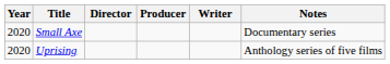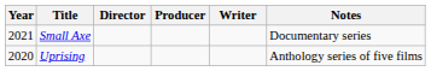 <table class="wikitable">
 <tr>
 <th>Year</th>
 <th>Title</th>
 <th width=65>Director</th>
 <th width=65>Producer</th>
 <th width=65>Writer</th>
 <th>Notes</th>
 </tr>
 <tr>
-<td>2020</td>
+<td>2021</td>
 <td><em><a href='#'>Small Axe</a></em></td>
 <td></td>
 <td></td>
 <td></td>
 <td>Documentary series</td>
 </tr>
 <tr>
 <td>2020</td>
 <td><em><a href='#'>Uprising</a></em></td>
 <td></td>
 <td></td>
 <td></td>
 <td>Anthology series of five films</td>
 </tr>
 </table>
